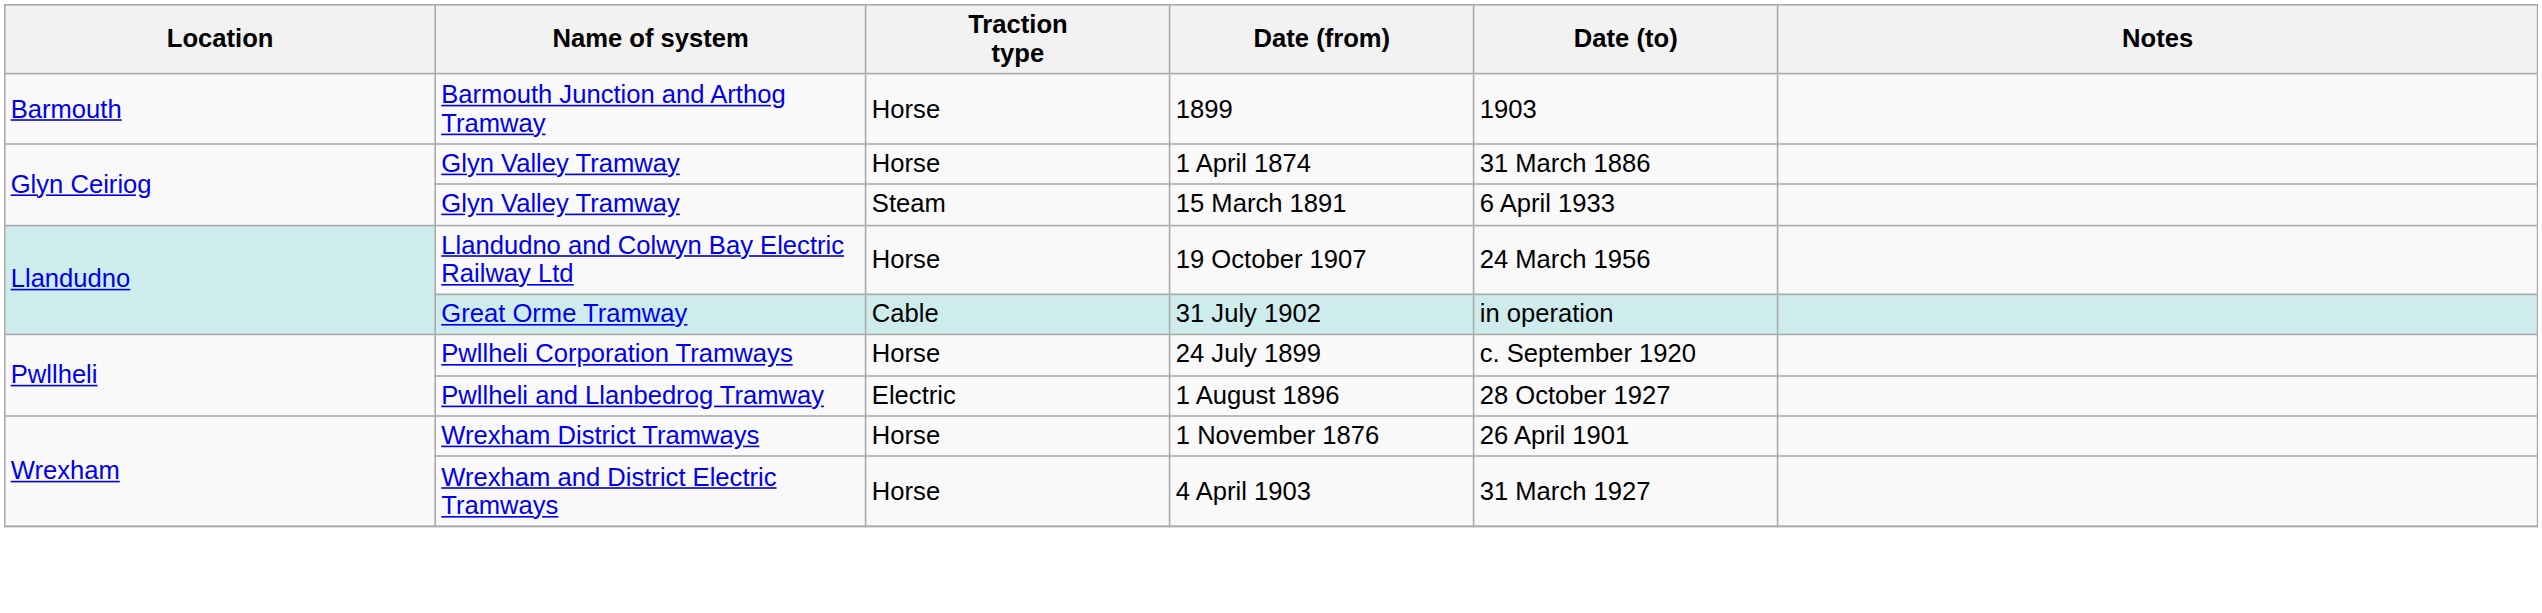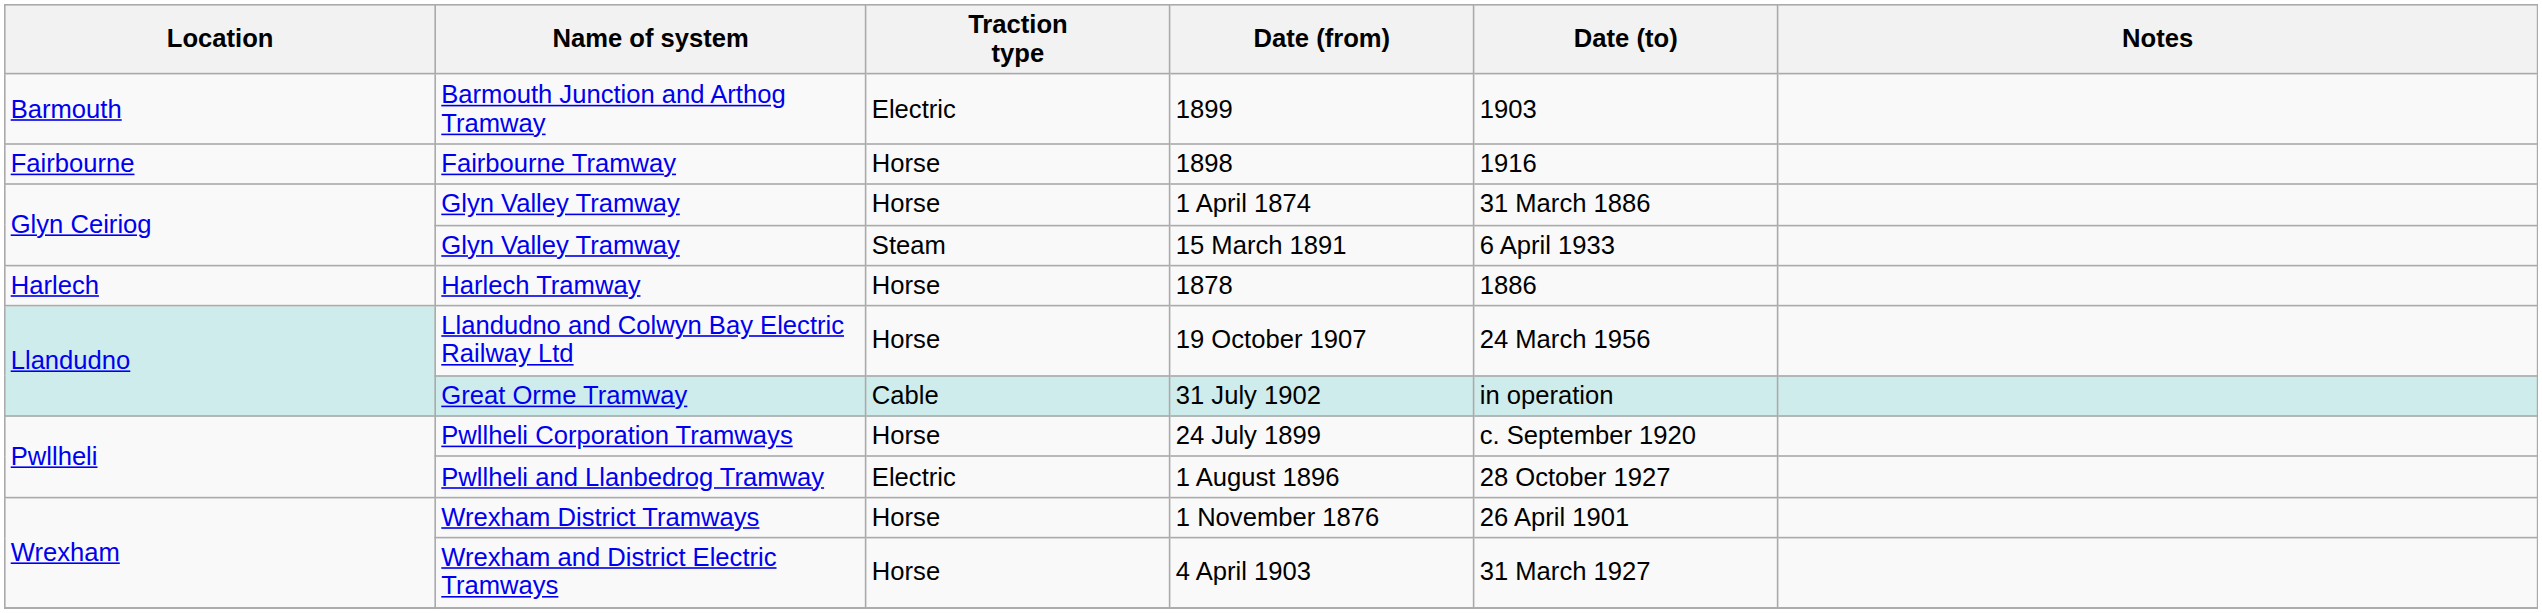 <table class="wikitable" width=100%>
 <tr>
 <th width=17%>Location</th>
 <th width=17%>Name of system</th>
 <th width=12%>Traction<br>type</th>
 <th width=12%>Date (from)</th>
 <th width=12%>Date (to)</th>
 <th width=30%>Notes</th>
 </tr>
 <tr>
 <td><a href='#'>Barmouth</a></td>
 <td><a href='#'>Barmouth Junction and Arthog Tramway</a></td>
-<td>Horse</td>
+<td>Electric</td>
 <td>1899</td>
 <td>1903</td>
+<td></td>
+</tr>
+<tr>
+<td><a href='#'>Fairbourne</a></td>
+<td><a href='#'>Fairbourne Tramway</a></td>
+<td>Horse</td>
+<td>1898</td>
+<td>1916</td>
 <td></td>
 </tr>
 <tr>
 <td rowspan="2"><a href='#'>Glyn Ceiriog</a></td>
 <td><a href='#'>Glyn Valley Tramway</a></td>
 <td>Horse</td>
 <td>1 April 1874</td>
 <td>31 March 1886</td>
 <td></td>
 </tr>
 <tr>
 <td><a href='#'>Glyn Valley Tramway</a></td>
 <td>Steam</td>
 <td>15 March 1891</td>
 <td>6 April 1933</td>
 <td></td>
+</tr>
+<tr>
+<td><a href='#'>Harlech</a></td>
+<td><a href='#'>Harlech Tramway</a></td>
+<td>Horse</td>
+<td>1878</td>
+<td>1886</td>
+<td> </td>
 </tr>
 <tr>
 <td rowspan="2" style="background:#CFECEC"><a href='#'>Llandudno</a></td>
 <td><a href='#'>Llandudno and Colwyn Bay Electric Railway Ltd</a></td>
 <td>Horse</td>
 <td>19 October 1907</td>
 <td>24 March 1956</td>
 <td> </td>
 </tr>
 <tr>
 <td style="background:#CFECEC"><a href='#'>Great Orme Tramway</a></td>
 <td style="background:#CFECEC">Cable</td>
 <td style="background:#CFECEC">31 July 1902</td>
 <td style="background:#CFECEC">in operation</td>
 <td style="background:#CFECEC"> </td>
 </tr>
 <tr>
 <td rowspan="2"><a href='#'>Pwllheli</a></td>
 <td><a href='#'>Pwllheli Corporation Tramways</a></td>
 <td>Horse</td>
 <td>24 July 1899</td>
 <td>c. September 1920</td>
 <td> </td>
 </tr>
 <tr>
 <td><a href='#'>Pwllheli and Llanbedrog Tramway</a></td>
 <td>Electric</td>
 <td>1 August 1896</td>
 <td>28 October 1927</td>
 <td> </td>
 </tr>
 <tr>
 <td rowspan="2"><a href='#'>Wrexham</a></td>
 <td><a href='#'>Wrexham District Tramways</a></td>
 <td>Horse</td>
 <td>1 November 1876</td>
 <td>26 April 1901</td>
 <td></td>
 </tr>
 <tr>
 <td><a href='#'>Wrexham and District Electric Tramways</a></td>
 <td>Horse</td>
 <td>4 April 1903</td>
 <td>31 March 1927</td>
 <td> </td>
 </tr>
 <tr>
 </tr>
 </table>
